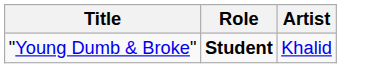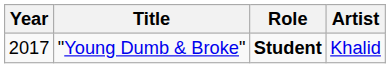 <table class="wikitable">
 <tr>
+<th>Year</th>
 <th>Title</th>
 <th>Role</th>
 <th>Artist</th>
 </tr>
 <tr>
+<td>2017</td>
 <td>"<a href='#'>Young Dumb & Broke</a>"</td>
 <td><strong>Student</strong></td>
 <td><a href='#'>Khalid</a></td>
 </tr>
 </table>
